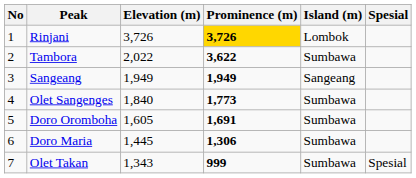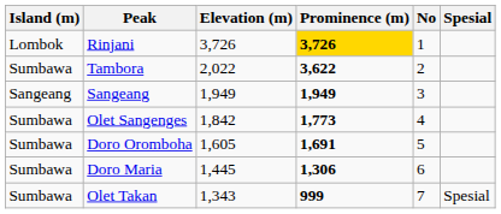 <table class="wikitable sortable">
 <tr>
-<th>No</th>
+<th>Island (m)</th>
 <th>Peak</th>
 <th>Elevation (m)</th>
 <th>Prominence (m)</th>
-<th>Island (m)</th>
+<th>No</th>
 <th>Spesial</th>
 </tr>
 <tr>
-<td>1</td>
+<td>Lombok</td>
 <td><a href='#'>Rinjani</a></td>
 <td>3,726</td>
 <td style="background: gold;"><strong>3,726</strong></td>
-<td>Lombok</td>
+<td>1</td>
 <td></td>
 </tr>
 <tr>
-<td>2</td>
+<td>Sumbawa</td>
 <td><a href='#'>Tambora</a></td>
 <td>2,022</td>
 <td><strong>3,622</strong></td>
-<td>Sumbawa</td>
+<td>2</td>
 <td></td>
 </tr>
 <tr>
-<td>3</td>
+<td>Sangeang</td>
 <td><a href='#'>Sangeang</a></td>
 <td>1,949</td>
 <td><strong>1,949</strong></td>
-<td>Sangeang</td>
+<td>3</td>
 <td></td>
 </tr>
 <tr>
+<td>Sumbawa</td>
+<td><a href='#'>Olet Sangenges</a></td>
+<td>1,842</td>
+<td><strong>1,773</strong></td>
 <td>4</td>
-<td><a href='#'>Olet Sangenges</a></td>
-<td>1,840</td>
-<td><strong>1,773</strong></td>
-<td>Sumbawa</td>
 <td></td>
 </tr>
 <tr>
-<td>5</td>
+<td>Sumbawa</td>
 <td><a href='#'>Doro Oromboha</a></td>
 <td>1,605</td>
 <td><strong>1,691</strong></td>
-<td>Sumbawa</td>
+<td>5</td>
 <td></td>
 </tr>
 <tr>
-<td>6</td>
+<td>Sumbawa</td>
 <td><a href='#'>Doro Maria</a></td>
 <td>1,445</td>
 <td><strong>1,306</strong></td>
-<td>Sumbawa</td>
+<td>6</td>
 <td></td>
 </tr>
 <tr>
-<td>7</td>
+<td>Sumbawa</td>
 <td><a href='#'>Olet Takan</a></td>
 <td>1,343</td>
 <td><strong>999</strong></td>
-<td>Sumbawa</td>
+<td>7</td>
 <td>Spesial</td>
 </tr>
 </table>
